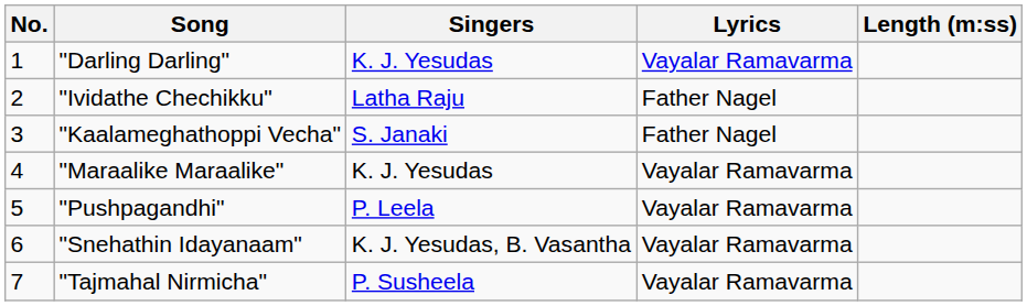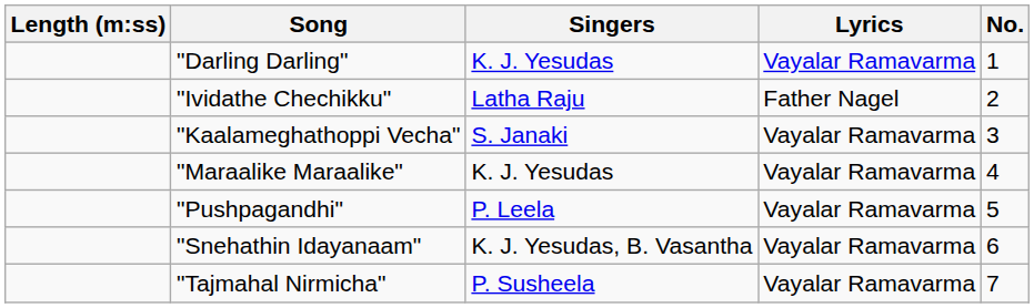 <table class="wikitable" style="font-size:95%;">
 <tr>
-<th>No.</th>
+<th>Length (m:ss)</th>
 <th>Song</th>
 <th>Singers</th>
 <th>Lyrics</th>
-<th>Length (m:ss)</th>
+<th>No.</th>
 </tr>
 <tr>
-<td>1</td>
+<td></td>
 <td>"Darling Darling"</td>
 <td><a href='#'>K. J. Yesudas</a></td>
 <td><a href='#'>Vayalar Ramavarma</a></td>
-<td></td>
+<td>1</td>
 </tr>
 <tr>
-<td>2</td>
+<td></td>
 <td>"Ividathe Chechikku"</td>
 <td><a href='#'>Latha Raju</a></td>
 <td>Father Nagel</td>
-<td></td>
+<td>2</td>
 </tr>
 <tr>
-<td>3</td>
+<td></td>
 <td>"Kaalameghathoppi Vecha"</td>
 <td><a href='#'>S. Janaki</a></td>
-<td>Father Nagel</td>
-<td></td>
+<td>Vayalar Ramavarma</td>
+<td>3</td>
 </tr>
 <tr>
-<td>4</td>
+<td></td>
 <td>"Maraalike Maraalike"</td>
 <td>K. J. Yesudas</td>
 <td>Vayalar Ramavarma</td>
-<td></td>
+<td>4</td>
 </tr>
 <tr>
-<td>5</td>
+<td></td>
 <td>"Pushpagandhi"</td>
 <td><a href='#'>P. Leela</a></td>
 <td>Vayalar Ramavarma</td>
-<td></td>
+<td>5</td>
 </tr>
 <tr>
-<td>6</td>
+<td></td>
 <td>"Snehathin Idayanaam"</td>
 <td>K. J. Yesudas, B. Vasantha</td>
 <td>Vayalar Ramavarma</td>
-<td></td>
+<td>6</td>
 </tr>
 <tr>
-<td>7</td>
+<td></td>
 <td>"Tajmahal Nirmicha"</td>
 <td><a href='#'>P. Susheela</a></td>
 <td>Vayalar Ramavarma</td>
-<td></td>
+<td>7</td>
 </tr>
 </table>
